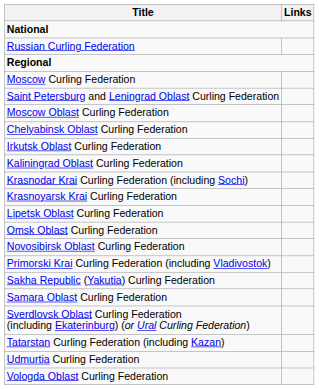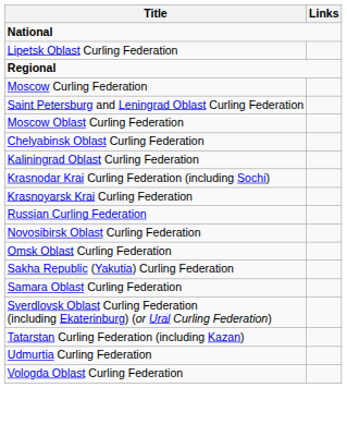 <table class="wikitable" style="vertical-align:top">
 <tr>
 <th>Title</th>
 <th>Links</th>
 </tr>
 <tr>
 <td colspan=2><strong>National</strong></td>
 </tr>
 <tr>
-<td><a href='#'>Russian Curling Federation</a></td>
-<td> </td>
+<td><a href='#'>Lipetsk Oblast</a> Curling Federation</td>
+<td></td>
 </tr>
 <tr>
 <td colspan=2><strong>Regional</strong></td>
 </tr>
 <tr>
 <td><a href='#'>Moscow</a> Curling Federation</td>
 <td> </td>
 </tr>
 <tr>
 <td><a href='#'>Saint Petersburg</a> and <a href='#'>Leningrad Oblast</a> Curling Federation</td>
 <td> </td>
 </tr>
 <tr>
 <td><a href='#'>Moscow Oblast</a> Curling Federation</td>
 <td></td>
 </tr>
 <tr>
 <td><a href='#'>Chelyabinsk Oblast</a> Curling Federation</td>
 <td></td>
 </tr>
 <tr>
-<td><a href='#'>Irkutsk Oblast</a> Curling Federation</td>
-<td></td>
-</tr>
-<tr>
 <td><a href='#'>Kaliningrad Oblast</a> Curling Federation</td>
 <td> </td>
 </tr>
 <tr>
 <td><a href='#'>Krasnodar Krai</a> Curling Federation (including <a href='#'>Sochi</a>)</td>
 <td></td>
 </tr>
 <tr>
 <td><a href='#'>Krasnoyarsk Krai</a> Curling Federation</td>
 <td> </td>
 </tr>
 <tr>
-<td><a href='#'>Lipetsk Oblast</a> Curling Federation</td>
-<td></td>
-</tr>
-<tr>
-<td><a href='#'>Omsk Oblast</a> Curling Federation</td>
+<td><a href='#'>Russian Curling Federation</a></td>
 <td> </td>
 </tr>
 <tr>
 <td><a href='#'>Novosibirsk Oblast</a> Curling Federation</td>
 <td> </td>
 </tr>
 <tr>
-<td><a href='#'>Primorski Krai</a> Curling Federation (including <a href='#'>Vladivostok</a>)</td>
-<td></td>
+<td><a href='#'>Omsk Oblast</a> Curling Federation</td>
+<td> </td>
 </tr>
 <tr>
 <td><a href='#'>Sakha Republic</a> (<a href='#'>Yakutia</a>) Curling Federation</td>
 <td></td>
 </tr>
 <tr>
 <td><a href='#'>Samara Oblast</a> Curling Federation</td>
 <td></td>
 </tr>
 <tr>
 <td><a href='#'>Sverdlovsk Oblast</a> Curling Federation<br>(including <a href='#'>Ekaterinburg</a>) (<em>or <a href='#'>Ural</a> Curling Federation</em>)</td>
 <td><br> </td>
 </tr>
 <tr>
 <td><a href='#'>Tatarstan</a> Curling Federation (including <a href='#'>Kazan</a>)</td>
 <td></td>
 </tr>
 <tr>
 <td><a href='#'>Udmurtia</a> Curling Federation</td>
 <td></td>
 </tr>
 <tr>
 <td><a href='#'>Vologda Oblast</a> Curling Federation</td>
 <td></td>
 </tr>
 </table>
